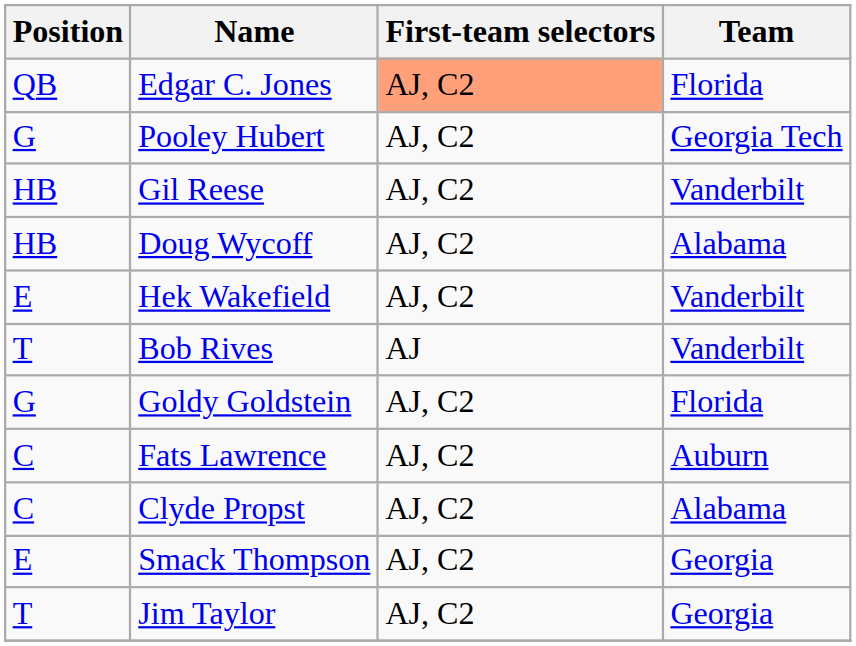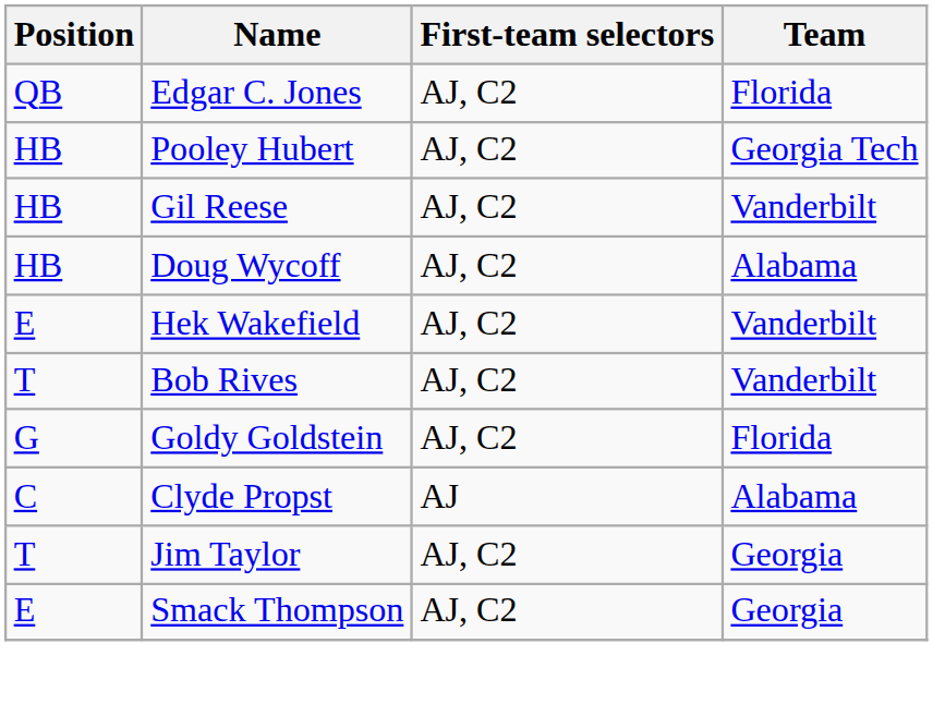 <table class="wikitable" style="font-size: 90%">
 <tr>
 <th>Position</th>
 <th>Name</th>
 <th>First-team selectors</th>
 <th>Team</th>
 </tr>
 <tr>
 <td><a href='#'>QB</a></td>
 <td><a href='#'>Edgar C. Jones</a></td>
-<td style="background: lightsalmon;">AJ, C2</td>
+<td>AJ, C2</td>
 <td><a href='#'>Florida</a></td>
 </tr>
 <tr>
-<td><a href='#'>G</a></td>
+<td><a href='#'>HB</a></td>
 <td><a href='#'>Pooley Hubert</a></td>
 <td>AJ, C2</td>
 <td><a href='#'>Georgia Tech</a></td>
 </tr>
 <tr>
 <td><a href='#'>HB</a></td>
 <td><a href='#'>Gil Reese</a></td>
 <td>AJ, C2</td>
 <td><a href='#'>Vanderbilt</a></td>
 </tr>
 <tr>
 <td><a href='#'>HB</a></td>
 <td><a href='#'>Doug Wycoff</a></td>
 <td>AJ, C2</td>
 <td><a href='#'>Alabama</a></td>
 </tr>
 <tr>
 <td><a href='#'>E</a></td>
 <td><a href='#'>Hek Wakefield</a></td>
 <td>AJ, C2</td>
 <td><a href='#'>Vanderbilt</a></td>
 </tr>
 <tr>
 <td><a href='#'>T</a></td>
 <td><a href='#'>Bob Rives</a></td>
-<td>AJ</td>
+<td>AJ, C2</td>
 <td><a href='#'>Vanderbilt</a></td>
 </tr>
 <tr>
 <td><a href='#'>G</a></td>
 <td><a href='#'>Goldy Goldstein</a></td>
 <td>AJ, C2</td>
 <td><a href='#'>Florida</a></td>
 </tr>
 <tr>
 <td><a href='#'>C</a></td>
-<td><a href='#'>Fats Lawrence</a></td>
-<td>AJ, C2</td>
-<td><a href='#'>Auburn</a></td>
+<td><a href='#'>Clyde Propst</a></td>
+<td>AJ</td>
+<td><a href='#'>Alabama</a></td>
 </tr>
 <tr>
-<td><a href='#'>C</a></td>
-<td><a href='#'>Clyde Propst</a></td>
+<td><a href='#'>T</a></td>
+<td><a href='#'>Jim Taylor</a></td>
 <td>AJ, C2</td>
-<td><a href='#'>Alabama</a></td>
+<td><a href='#'>Georgia</a></td>
 </tr>
 <tr>
 <td><a href='#'>E</a></td>
 <td><a href='#'>Smack Thompson</a></td>
 <td>AJ, C2</td>
 <td><a href='#'>Georgia</a></td>
 </tr>
 <tr>
-<td><a href='#'>T</a></td>
-<td><a href='#'>Jim Taylor</a></td>
-<td>AJ, C2</td>
-<td><a href='#'>Georgia</a></td>
-</tr>
-<tr>
 </tr>
 </table>
